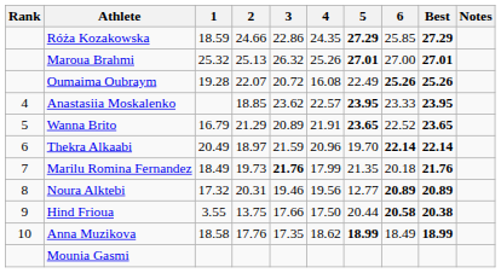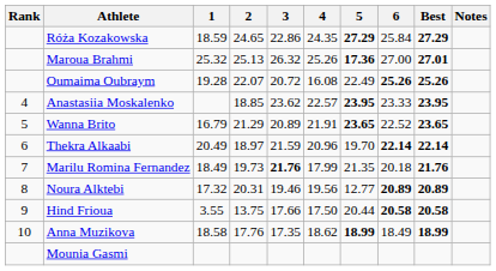 <table class="wikitable sortable" style="text-align:center">
 <tr>
 <th>Rank</th>
 <th>Athlete</th>
 <th>1</th>
 <th>2</th>
 <th>3</th>
 <th>4</th>
 <th>5</th>
 <th>6</th>
 <th>Best</th>
 <th>Notes</th>
 </tr>
 <tr>
 <td></td>
 <td style="text-align:left"><a href='#'>Róża Kozakowska</a><br></td>
 <td>18.59</td>
-<td>24.66</td>
+<td>24.65</td>
 <td>22.86</td>
 <td>24.35</td>
 <td><strong>27.29</strong></td>
-<td>25.85</td>
+<td>25.84</td>
 <td><strong>27.29</strong></td>
 <td></td>
 </tr>
 <tr>
 <td></td>
 <td style="text-align:left"><a href='#'>Maroua Brahmi</a><br></td>
 <td>25.32</td>
 <td>25.13</td>
 <td>26.32</td>
 <td>25.26</td>
-<td><strong>27.01</strong></td>
+<td><strong>17.36</strong></td>
 <td>27.00</td>
 <td><strong>27.01</strong></td>
 <td></td>
 </tr>
 <tr>
 <td></td>
 <td style="text-align:left"><a href='#'>Oumaima Oubraym</a><br></td>
 <td>19.28</td>
 <td>22.07</td>
 <td>20.72</td>
 <td>16.08</td>
 <td>22.49</td>
 <td><strong>25.26</strong></td>
 <td><strong>25.26</strong></td>
 <td></td>
 </tr>
 <tr>
 <td>4</td>
 <td style="text-align:left"><a href='#'>Anastasiia Moskalenko</a><br></td>
 <td></td>
 <td>18.85</td>
 <td>23.62</td>
 <td>22.57</td>
 <td><strong>23.95</strong></td>
 <td>23.33</td>
 <td><strong>23.95</strong></td>
 <td></td>
 </tr>
 <tr>
 <td>5</td>
 <td style="text-align:left"><a href='#'>Wanna Brito</a><br></td>
 <td>16.79</td>
 <td>21.29</td>
 <td>20.89</td>
 <td>21.91</td>
 <td><strong>23.65</strong></td>
 <td>22.52</td>
 <td><strong>23.65</strong></td>
 <td></td>
 </tr>
 <tr>
 <td>6</td>
 <td style="text-align:left"><a href='#'>Thekra Alkaabi</a><br></td>
 <td>20.49</td>
 <td>18.97</td>
 <td>21.59</td>
 <td>20.96</td>
 <td>19.70</td>
 <td><strong>22.14</strong></td>
 <td><strong>22.14</strong></td>
 <td></td>
 </tr>
 <tr>
 <td>7</td>
 <td style="text-align:left"><a href='#'>Marilu Romina Fernandez</a><br></td>
 <td>18.49</td>
 <td>19.73</td>
 <td><strong>21.76</strong></td>
 <td>17.99</td>
 <td>21.35</td>
 <td>20.18</td>
 <td><strong>21.76</strong></td>
 <td></td>
 </tr>
 <tr>
 <td>8</td>
 <td style="text-align:left"><a href='#'>Noura Alktebi</a><br></td>
 <td>17.32</td>
 <td>20.31</td>
 <td>19.46</td>
 <td>19.56</td>
 <td>12.77</td>
 <td><strong>20.89</strong></td>
 <td><strong>20.89</strong></td>
 <td></td>
 </tr>
 <tr>
 <td>9</td>
 <td style="text-align:left"><a href='#'>Hind Frioua</a><br></td>
 <td>3.55</td>
 <td>13.75</td>
 <td>17.66</td>
 <td>17.50</td>
 <td>20.44</td>
 <td><strong>20.58</strong></td>
-<td><strong>20.38</strong></td>
+<td><strong>20.58</strong></td>
 <td></td>
 </tr>
 <tr>
 <td>10</td>
 <td style="text-align:left"><a href='#'>Anna Muzikova</a><br></td>
 <td>18.58</td>
 <td>17.76</td>
 <td>17.35</td>
 <td>18.62</td>
 <td><strong>18.99</strong></td>
 <td>18.49</td>
 <td><strong>18.99</strong></td>
 <td></td>
 </tr>
 <tr>
 <td></td>
 <td style="text-align:left"><a href='#'>Mounia Gasmi</a><br></td>
 <td></td>
 <td></td>
 <td></td>
 <td></td>
 <td></td>
 <td></td>
 <td></td>
 <td></td>
 </tr>
 </table>
